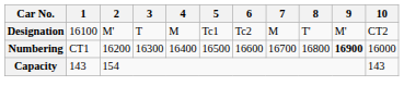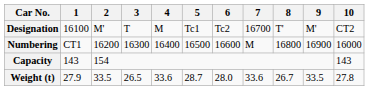 <table class="wikitable">
 <tr>
 <th>Car No.</th>
 <th>1</th>
 <th>2</th>
 <th>3</th>
 <th>4</th>
 <th>5</th>
 <th>6</th>
 <th>7</th>
 <th>8</th>
 <th>9</th>
 <th>10</th>
 </tr>
 <tr>
 <th>Designation</th>
 <td>16100</td>
 <td>M'</td>
 <td>T</td>
 <td>M</td>
 <td>Tc1</td>
 <td>Tc2</td>
-<td>M</td>
+<td>16700</td>
 <td>T'</td>
 <td>M'</td>
 <td>CT2</td>
 </tr>
 <tr>
 <th>Numbering</th>
 <td>CT1</td>
 <td>16200</td>
 <td>16300</td>
 <td>16400</td>
 <td>16500</td>
 <td>16600</td>
-<td>16700</td>
+<td>M</td>
 <td>16800</td>
-<td><strong>16900</strong></td>
+<td>16900</td>
 <td>16000</td>
 </tr>
 <tr>
 <th>Capacity</th>
 <td>143</td>
 <td colspan="8">154</td>
 <td>143</td>
 </tr>
+<tr>
+<th>Weight (t)</th>
+<td>27.9</td>
+<td>33.5</td>
+<td>26.5</td>
+<td>33.6</td>
+<td>28.7</td>
+<td>28.0</td>
+<td>33.6</td>
+<td>26.7</td>
+<td>33.5</td>
+<td>27.8</td>
+</tr>
 </table>
